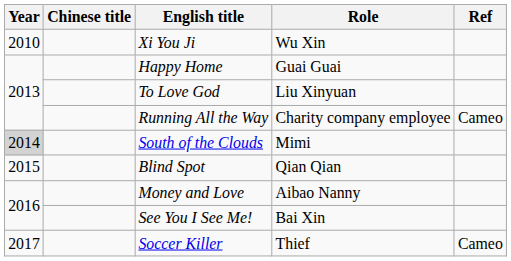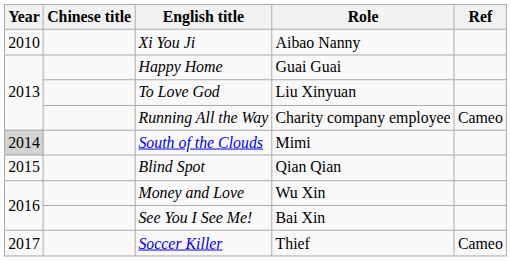 <table class="wikitable">
 <tr>
 <th>Year</th>
 <th>Chinese title</th>
 <th>English title</th>
 <th>Role</th>
 <th>Ref</th>
 </tr>
 <tr>
 <td>2010</td>
 <td></td>
 <td><em>Xi You Ji</em></td>
-<td>Wu Xin</td>
+<td>Aibao Nanny</td>
 <td></td>
 </tr>
 <tr>
 <td rowspan=3>2013</td>
 <td></td>
 <td><em>Happy Home</em></td>
 <td>Guai Guai</td>
 <td></td>
 </tr>
 <tr>
 <td></td>
 <td><em>To Love God</em></td>
 <td>Liu Xinyuan</td>
 <td></td>
 </tr>
 <tr>
 <td></td>
 <td><em>Running All the Way</em></td>
 <td>Charity company employee</td>
 <td>Cameo</td>
 </tr>
 <tr>
 <td style="background: lightgrey;">2014</td>
 <td></td>
 <td><em><a href='#'>South of the Clouds</a></em></td>
 <td>Mimi</td>
 <td></td>
 </tr>
 <tr>
 <td>2015</td>
 <td></td>
 <td><em>Blind Spot</em></td>
 <td>Qian Qian</td>
 <td></td>
 </tr>
 <tr>
 <td rowspan=2>2016</td>
 <td></td>
 <td><em>Money and Love</em></td>
-<td>Aibao Nanny</td>
+<td>Wu Xin</td>
 <td></td>
 </tr>
 <tr>
 <td></td>
 <td><em>See You I See Me!</em></td>
 <td>Bai Xin</td>
 <td></td>
 </tr>
 <tr>
 <td>2017</td>
 <td></td>
 <td><em><a href='#'>Soccer Killer</a></em></td>
 <td>Thief</td>
 <td>Cameo</td>
 </tr>
 </table>
